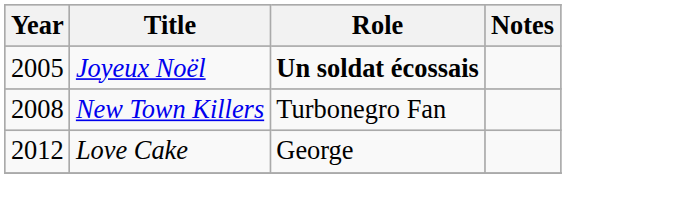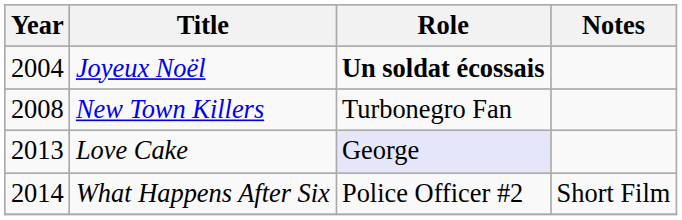 <table class="wikitable">
 <tr>
 <th>Year</th>
 <th>Title</th>
 <th>Role</th>
 <th>Notes</th>
 </tr>
 <tr>
-<td>2005</td>
+<td>2004</td>
 <td><em><a href='#'>Joyeux Noël</a></em></td>
 <td><strong>Un soldat écossais</strong></td>
 <td></td>
 </tr>
 <tr>
 <td>2008</td>
 <td><em><a href='#'>New Town Killers</a></em></td>
 <td>Turbonegro Fan</td>
 <td></td>
 </tr>
 <tr>
-<td>2012</td>
+<td>2013</td>
 <td><em>Love Cake</em></td>
-<td>George</td>
+<td style="background: lavender;">George</td>
 <td></td>
+</tr>
+<tr>
+<td>2014</td>
+<td><em>What Happens After Six</em></td>
+<td>Police Officer #2</td>
+<td>Short Film</td>
 </tr>
 <tr>
 </tr>
 </table>
